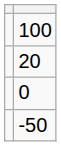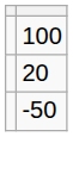 <table class="wikitable">
 <tr>
 <th></th>
 <th></th>
 </tr>
 <tr>
 <td></td>
 <td>100</td>
 </tr>
 <tr>
 <td></td>
 <td>20</td>
 </tr>
 <tr>
 <td></td>
-<td>0</td>
-</tr>
-<tr>
-<td></td>
 <td>-50</td>
 </tr>
 </table>
